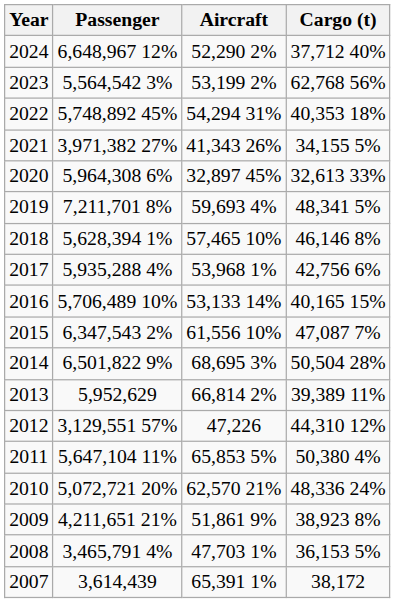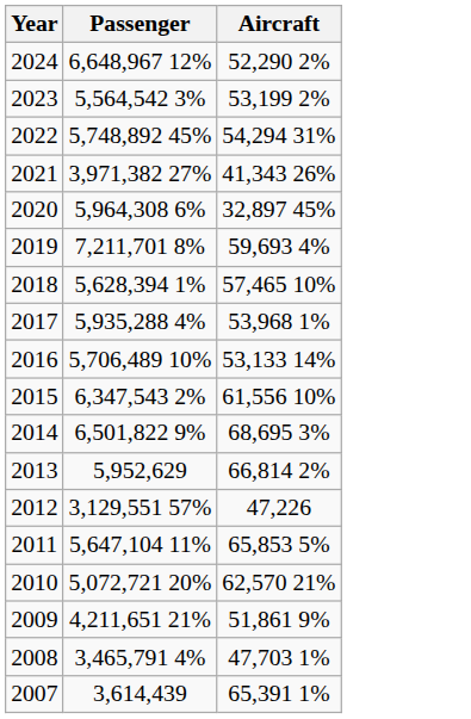 <table class="wikitable sortable">
 <tr>
 <th>Year</th>
 <th>Passenger</th>
 <th>Aircraft</th>
-<th>Cargo (t)</th>
 </tr>
 <tr style="text-align:center;">
 <td>2024</td>
 <td style="text-align:center;">6,648,967  12%</td>
 <td>52,290  2%</td>
-<td>37,712  40%</td>
 </tr>
 <tr style="text-align:center;">
 <td>2023</td>
 <td style="text-align:center;">5,564,542  3%</td>
 <td>53,199  2%</td>
-<td>62,768  56%</td>
 </tr>
 <tr style="text-align:center;">
 <td>2022</td>
 <td style="text-align:center;">5,748,892  45%</td>
 <td>54,294  31%</td>
-<td>40,353  18%</td>
 </tr>
 <tr style="text-align:center;">
 <td>2021</td>
 <td style="text-align:center;">3,971,382  27%</td>
 <td>41,343  26%</td>
-<td>34,155  5%</td>
 </tr>
 <tr style="text-align:center;">
 <td>2020</td>
 <td style="text-align:center;">5,964,308  6%</td>
 <td>32,897  45%</td>
-<td>32,613  33%</td>
 </tr>
 <tr style="text-align:center;">
 <td>2019</td>
 <td style="text-align:center;">7,211,701  8%</td>
 <td>59,693  4%</td>
-<td>48,341  5%</td>
 </tr>
 <tr style="text-align:center;">
 <td>2018</td>
 <td style="text-align:center;">5,628,394  1%</td>
 <td>57,465  10%</td>
-<td>46,146  8%</td>
 </tr>
 <tr style="text-align:center;">
 <td>2017</td>
 <td style="text-align:center;">5,935,288  4%</td>
 <td>53,968  1%</td>
-<td>42,756  6%</td>
 </tr>
 <tr style="text-align:center;">
 <td>2016</td>
 <td style="text-align:center;">5,706,489  10%</td>
 <td>53,133  14%</td>
-<td>40,165  15%</td>
 </tr>
 <tr style="text-align:center;">
 <td>2015</td>
 <td style="text-align:center;">6,347,543  2%</td>
 <td>61,556  10%</td>
-<td>47,087  7%</td>
 </tr>
 <tr style="text-align:center;">
 <td>2014</td>
 <td style="text-align:center;">6,501,822  9%</td>
 <td>68,695  3%</td>
-<td>50,504  28%</td>
 </tr>
 <tr style="text-align:center;">
 <td>2013</td>
 <td style="text-align:center;">5,952,629 </td>
 <td>66,814  2%</td>
-<td>39,389  11%</td>
 </tr>
 <tr style="text-align:center;">
 <td>2012</td>
 <td style="text-align:center;">3,129,551  57%</td>
 <td>47,226</td>
-<td>44,310  12%</td>
 </tr>
 <tr style="text-align:center;">
 <td>2011</td>
 <td style="text-align:center;">5,647,104  11%</td>
 <td>65,853  5%</td>
-<td>50,380  4%</td>
 </tr>
 <tr style="text-align:center;">
 <td>2010</td>
 <td style="text-align:center;">5,072,721  20%</td>
 <td>62,570  21%</td>
-<td>48,336  24%</td>
 </tr>
 <tr style="text-align:center;">
 <td>2009</td>
 <td style="text-align:center;">4,211,651  21%</td>
 <td>51,861  9%</td>
-<td>38,923  8%</td>
 </tr>
 <tr style="text-align:center;">
 <td>2008</td>
 <td style="text-align:center;">3,465,791  4%</td>
 <td>47,703  1%</td>
-<td>36,153  5%</td>
 </tr>
 <tr style="text-align:center;">
 <td>2007</td>
 <td style="text-align:center;">3,614,439</td>
 <td>65,391  1%</td>
-<td>38,172</td>
 </tr>
 </table>
